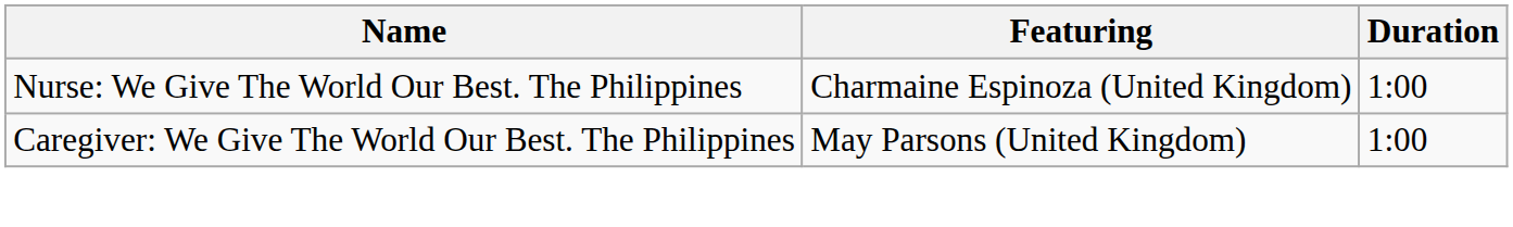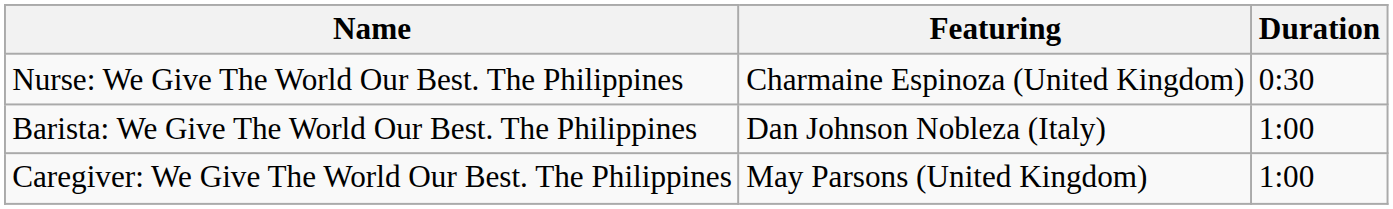 <table class="wikitable">
 <tr>
 <th>Name</th>
 <th>Featuring</th>
 <th>Duration</th>
 </tr>
 <tr>
 <td>Nurse: We Give The World Our Best. The Philippines</td>
 <td>Charmaine Espinoza (United Kingdom)</td>
+<td>0:30</td>
+</tr>
+<tr>
+<td>Barista: We Give The World Our Best. The Philippines</td>
+<td>Dan Johnson Nobleza (Italy)</td>
 <td>1:00</td>
 </tr>
 <tr>
 <td>Caregiver: We Give The World Our Best. The Philippines</td>
 <td>May Parsons  (United Kingdom)</td>
 <td>1:00</td>
 </tr>
 </table>
